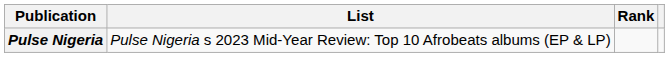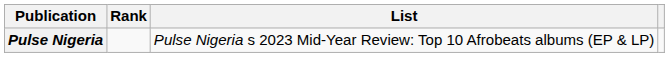 <table class="wikitable sortable plainrowheaders" style="border:none; margin:0;">
 <tr>
 <th scope="col">Publication</th>
+<th scope="col" data-sort-type="number">Rank</th>
 <th scope="col" class="unsortable">List</th>
-<th scope="col" data-sort-type="number">Rank</th>
 <th scope="col" class="unsortable"></th>
 </tr>
 <tr>
 <th scope="row" rowspan="1"><em>Pulse Nigeria</em></th>
+<td></td>
 <td><em>Pulse Nigeria</em> s 2023 Mid-Year Review: Top 10 Afrobeats albums (EP & LP)</td>
-<td></td>
 <td></td>
 </tr>
 </table>
